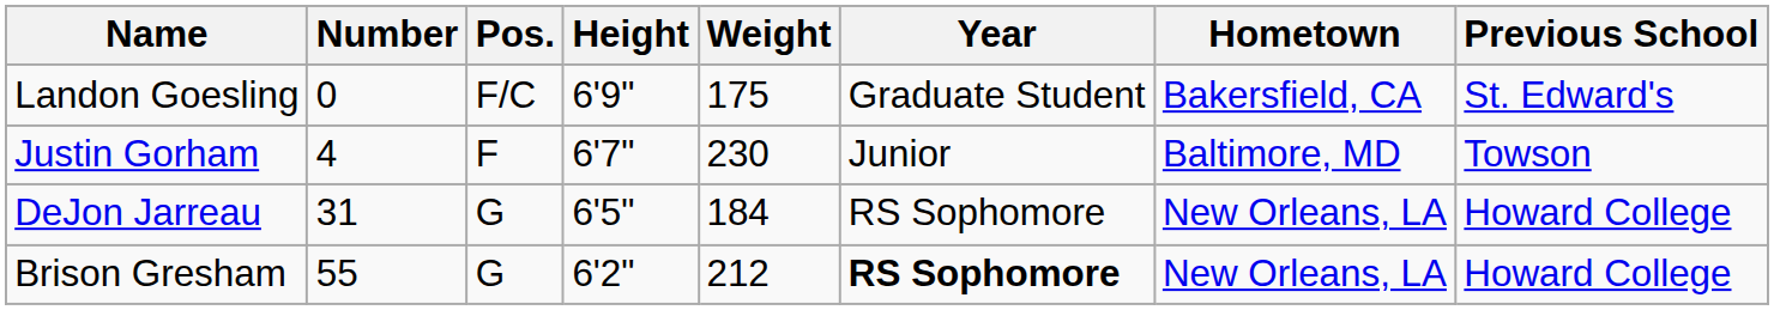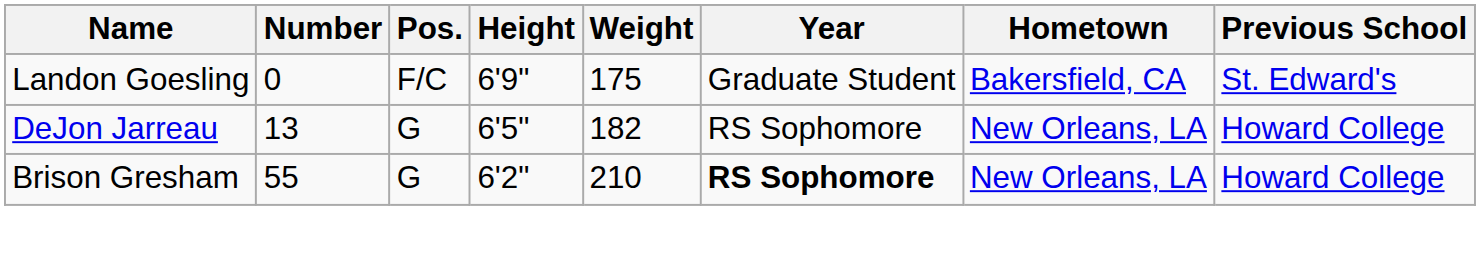 <table class="wikitable sortable" border="1">
 <tr>
 <th>Name</th>
 <th>Number</th>
 <th>Pos.</th>
 <th>Height</th>
 <th>Weight</th>
 <th>Year</th>
 <th>Hometown</th>
 <th class="unsortable">Previous School</th>
 </tr>
 <tr>
 <td>Landon Goesling</td>
 <td>0</td>
 <td>F/C</td>
 <td>6'9"</td>
 <td>175</td>
 <td>Graduate Student</td>
 <td><a href='#'>Bakersfield, CA</a></td>
 <td><a href='#'>St. Edward's</a></td>
 </tr>
 <tr>
-<td><a href='#'>Justin Gorham</a></td>
-<td>4</td>
-<td>F</td>
-<td>6'7"</td>
-<td>230</td>
-<td>Junior</td>
-<td><a href='#'>Baltimore, MD</a></td>
-<td><a href='#'>Towson</a></td>
-</tr>
-<tr>
 <td><a href='#'>DeJon Jarreau</a></td>
-<td>31</td>
+<td>13</td>
 <td>G</td>
 <td>6'5"</td>
-<td>184</td>
+<td>182</td>
 <td>RS Sophomore</td>
 <td><a href='#'>New Orleans, LA</a></td>
 <td><a href='#'>Howard College</a></td>
 </tr>
 <tr>
 <td>Brison Gresham</td>
 <td>55</td>
 <td>G</td>
 <td>6'2"</td>
-<td>212</td>
+<td>210</td>
 <td><strong>RS Sophomore</strong></td>
 <td><a href='#'>New Orleans, LA</a></td>
 <td><a href='#'>Howard College</a></td>
 </tr>
 </table>
